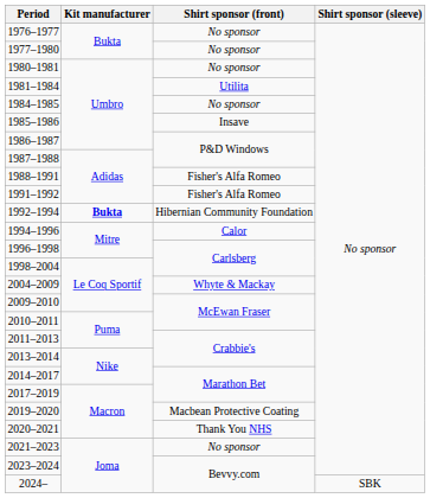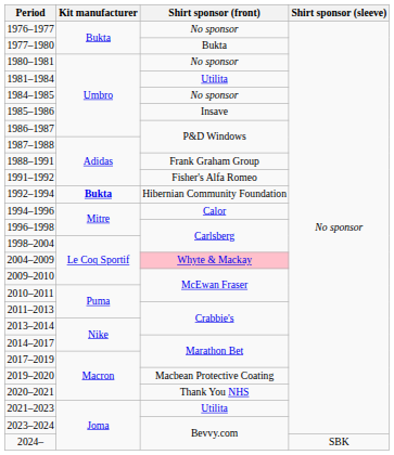 <table class="wikitable" style="text-align: center">
 <tr>
 <th>Period</th>
 <th>Kit manufacturer</th>
 <th>Shirt sponsor (front)</th>
 <th>Shirt sponsor (sleeve)</th>
 </tr>
 <tr>
 <td>1976–1977</td>
 <td rowspan=2><a href='#'>Bukta</a></td>
 <td rowspan=1><em>No sponsor</em></td>
 <td rowspan=25><em>No sponsor</em></td>
 </tr>
 <tr>
 <td>1977–1980</td>
-<td><em>No sponsor</em></td>
+<td>Bukta</td>
 </tr>
 <tr>
 <td>1980–1981</td>
 <td rowspan=5><a href='#'>Umbro</a></td>
 <td><em>No sponsor</em></td>
 </tr>
 <tr>
 <td>1981–1984</td>
 <td><a href='#'>Utilita</a></td>
 </tr>
 <tr>
 <td>1984–1985</td>
 <td><em>No sponsor</em></td>
 </tr>
 <tr>
 <td>1985–1986</td>
 <td>Insave</td>
 </tr>
 <tr>
 <td>1986–1987</td>
 <td rowspan=2>P&D Windows</td>
 </tr>
 <tr>
 <td>1987–1988</td>
 <td rowspan=3><a href='#'>Adidas</a></td>
 </tr>
 <tr>
 <td>1988–1991</td>
-<td>Fisher's Alfa Romeo</td>
+<td>Frank Graham Group</td>
 </tr>
 <tr>
 <td>1991–1992</td>
 <td>Fisher's Alfa Romeo</td>
 </tr>
 <tr>
 <td>1992–1994</td>
 <td><strong><a href='#'>Bukta</a></strong></td>
 <td>Hibernian Community Foundation</td>
 </tr>
 <tr>
 <td>1994–1996</td>
 <td rowspan=2><a href='#'>Mitre</a></td>
 <td><a href='#'>Calor</a></td>
 </tr>
 <tr>
 <td>1996–1998</td>
 <td rowspan=2><a href='#'>Carlsberg</a></td>
 </tr>
 <tr>
 <td>1998–2004</td>
 <td rowspan=3><a href='#'>Le Coq Sportif</a></td>
 </tr>
 <tr>
 <td>2004–2009</td>
-<td><a href='#'>Whyte & Mackay</a></td>
+<td style="background: pink;"><a href='#'>Whyte & Mackay</a></td>
 </tr>
 <tr>
 <td>2009–2010</td>
 <td rowspan=2><a href='#'>McEwan Fraser</a></td>
 </tr>
 <tr>
 <td>2010–2011</td>
 <td rowspan=2><a href='#'>Puma</a></td>
 </tr>
 <tr>
 <td>2011–2013</td>
 <td rowspan=2><a href='#'>Crabbie's</a></td>
 </tr>
 <tr>
 <td>2013–2014</td>
 <td rowspan=2><a href='#'>Nike</a></td>
 </tr>
 <tr>
 <td>2014–2017</td>
 <td rowspan=2><a href='#'>Marathon Bet</a></td>
 </tr>
 <tr>
 <td>2017–2019</td>
 <td rowspan=3><a href='#'>Macron</a></td>
 </tr>
 <tr>
 <td>2019–2020</td>
 <td>Macbean Protective Coating</td>
 </tr>
 <tr>
 <td>2020–2021</td>
 <td>Thank You <a href='#'>NHS</a></td>
 </tr>
 <tr>
 <td>2021–2023</td>
 <td rowspan=3><a href='#'>Joma</a></td>
-<td rowspan=1><em>No sponsor</em></td>
+<td><a href='#'>Utilita</a></td>
 </tr>
 <tr>
 <td>2023–2024</td>
 <td rowspan=2>Bevvy.com</td>
 </tr>
 <tr>
 <td>2024–</td>
 <td>SBK</td>
 </tr>
 </table>
